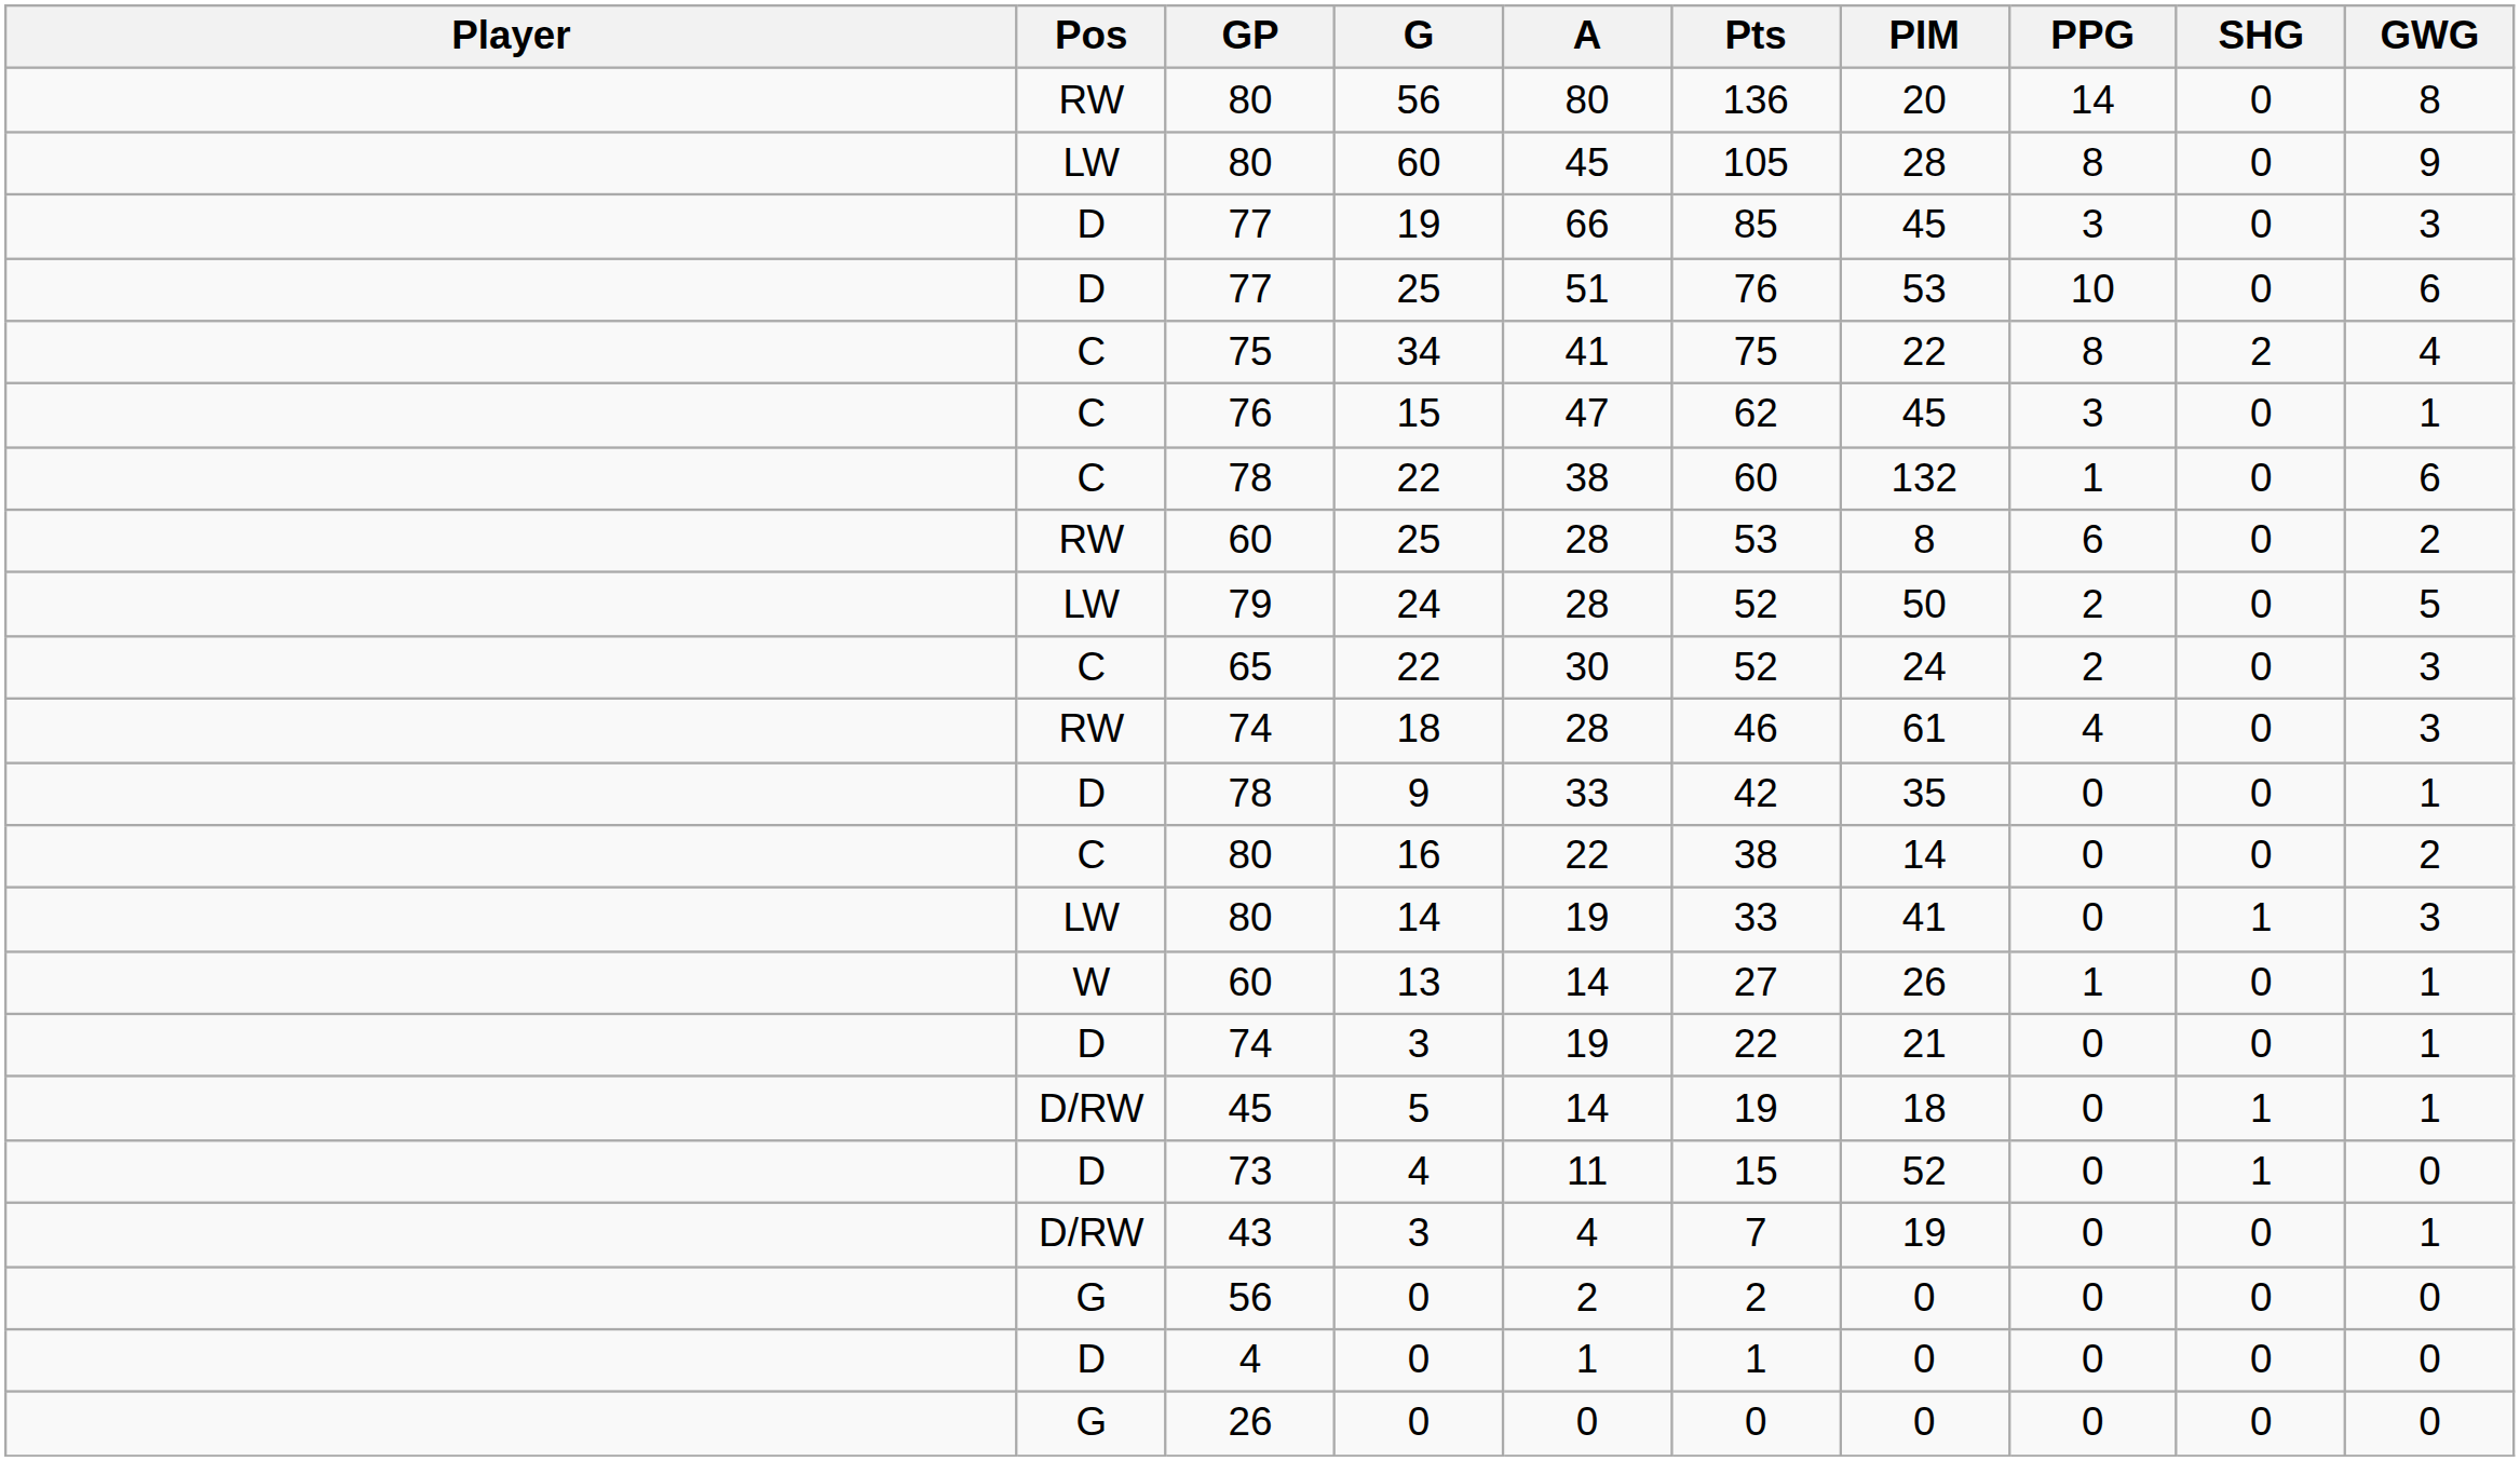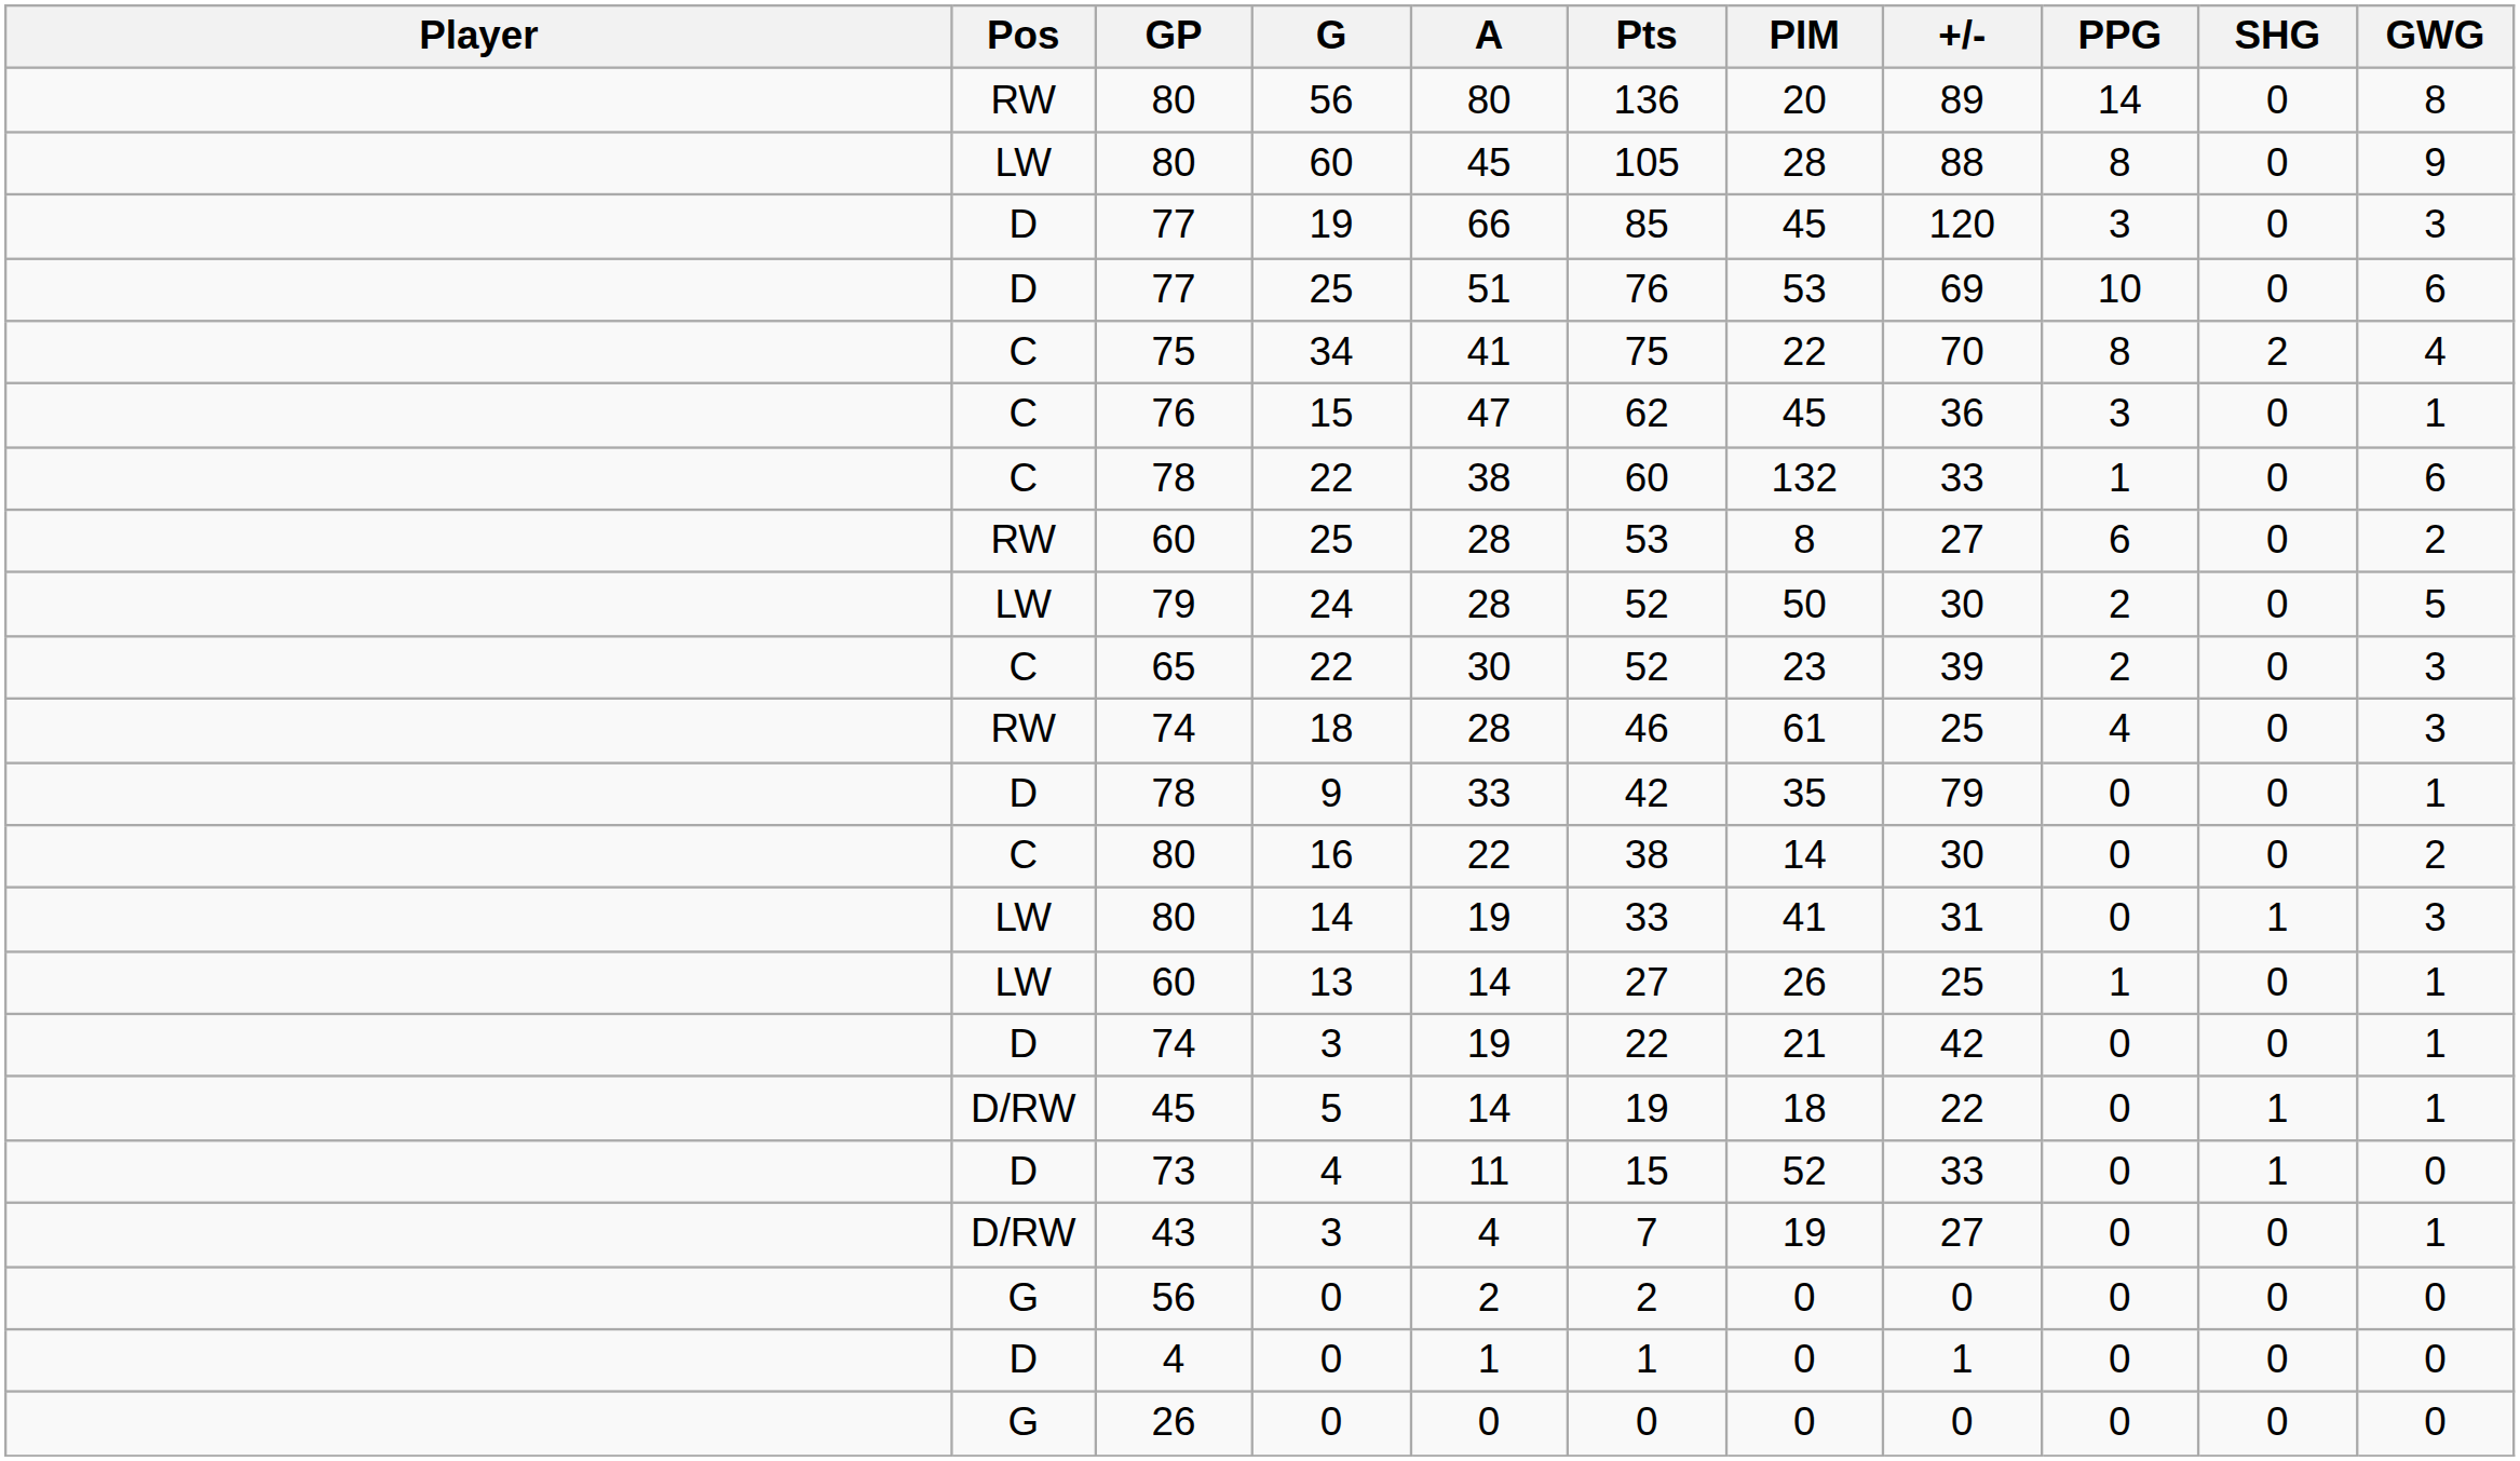 <table class="wikitable sortable" width="80%">
 <tr ALIGN="center">
 <th bgcolor="#DDDDFF" width="30%">Player</th>
 <th bgcolor="#DDDDFF" width="3%" title="Position">Pos</th>
 <th bgcolor="#DDDDFF" width="5%" title="Games played">GP</th>
 <th bgcolor="#DDDDFF" width="5%" title="Goals">G</th>
 <th bgcolor="#DDDDFF" width="5%" title="Assists">A</th>
 <th bgcolor="#DDDDFF" width="5%" title="Points">Pts</th>
 <th bgcolor="#DDDDFF" width="5%" title="Penalties in Minutes">PIM</th>
+<th bgcolor="#DDDDFF" width="5%" title="Plus/Minus">+/-</th>
 <th bgcolor="#DDDDFF" width="5%" title="Power Play Goals">PPG</th>
 <th bgcolor="#DDDDFF" width="5%" title="Short-handed Goals">SHG</th>
 <th bgcolor="#DDDDFF" width="5%" title="Game-winning Goals">GWG</th>
 </tr>
 <tr align="center">
 <td align="right"></td>
 <td>RW</td>
 <td>80</td>
 <td>56</td>
 <td>80</td>
 <td>136</td>
 <td>20</td>
+<td>89</td>
 <td>14</td>
 <td>0</td>
 <td>8</td>
 </tr>
 <tr align="center">
 <td align="right"></td>
 <td>LW</td>
 <td>80</td>
 <td>60</td>
 <td>45</td>
 <td>105</td>
 <td>28</td>
+<td>88</td>
 <td>8</td>
 <td>0</td>
 <td>9</td>
 </tr>
 <tr align="center">
 <td align="right"></td>
 <td>D</td>
 <td>77</td>
 <td>19</td>
 <td>66</td>
 <td>85</td>
 <td>45</td>
+<td>120</td>
 <td>3</td>
 <td>0</td>
 <td>3</td>
 </tr>
 <tr align="center">
 <td align="right"></td>
 <td>D</td>
 <td>77</td>
 <td>25</td>
 <td>51</td>
 <td>76</td>
 <td>53</td>
+<td>69</td>
 <td>10</td>
 <td>0</td>
 <td>6</td>
 </tr>
 <tr align="center">
 <td align="right"></td>
 <td>C</td>
 <td>75</td>
 <td>34</td>
 <td>41</td>
 <td>75</td>
 <td>22</td>
+<td>70</td>
 <td>8</td>
 <td>2</td>
 <td>4</td>
 </tr>
 <tr align="center">
 <td align="right"></td>
 <td>C</td>
 <td>76</td>
 <td>15</td>
 <td>47</td>
 <td>62</td>
 <td>45</td>
+<td>36</td>
 <td>3</td>
 <td>0</td>
 <td>1</td>
 </tr>
 <tr align="center">
 <td align="right"></td>
 <td>C</td>
 <td>78</td>
 <td>22</td>
 <td>38</td>
 <td>60</td>
 <td>132</td>
+<td>33</td>
 <td>1</td>
 <td>0</td>
 <td>6</td>
 </tr>
 <tr align="center">
 <td align="right"></td>
 <td>RW</td>
 <td>60</td>
 <td>25</td>
 <td>28</td>
 <td>53</td>
 <td>8</td>
+<td>27</td>
 <td>6</td>
 <td>0</td>
 <td>2</td>
 </tr>
 <tr align="center">
 <td align="right"></td>
 <td>LW</td>
 <td>79</td>
 <td>24</td>
 <td>28</td>
 <td>52</td>
 <td>50</td>
+<td>30</td>
 <td>2</td>
 <td>0</td>
 <td>5</td>
 </tr>
 <tr align="center">
 <td align="right"></td>
 <td>C</td>
 <td>65</td>
 <td>22</td>
 <td>30</td>
 <td>52</td>
-<td>24</td>
+<td>23</td>
+<td>39</td>
 <td>2</td>
 <td>0</td>
 <td>3</td>
 </tr>
 <tr align="center">
 <td align="right"></td>
 <td>RW</td>
 <td>74</td>
 <td>18</td>
 <td>28</td>
 <td>46</td>
 <td>61</td>
+<td>25</td>
 <td>4</td>
 <td>0</td>
 <td>3</td>
 </tr>
 <tr align="center">
 <td align="right"></td>
 <td>D</td>
 <td>78</td>
 <td>9</td>
 <td>33</td>
 <td>42</td>
 <td>35</td>
+<td>79</td>
 <td>0</td>
 <td>0</td>
 <td>1</td>
 </tr>
 <tr align="center">
 <td align="right"></td>
 <td>C</td>
 <td>80</td>
 <td>16</td>
 <td>22</td>
 <td>38</td>
 <td>14</td>
+<td>30</td>
 <td>0</td>
 <td>0</td>
 <td>2</td>
 </tr>
 <tr align="center">
 <td align="right"></td>
 <td>LW</td>
 <td>80</td>
 <td>14</td>
 <td>19</td>
 <td>33</td>
 <td>41</td>
+<td>31</td>
 <td>0</td>
 <td>1</td>
 <td>3</td>
 </tr>
 <tr align="center">
 <td align="right"></td>
-<td>W</td>
+<td>LW</td>
 <td>60</td>
 <td>13</td>
 <td>14</td>
 <td>27</td>
 <td>26</td>
+<td>25</td>
 <td>1</td>
 <td>0</td>
 <td>1</td>
 </tr>
 <tr align="center">
 <td align="right"></td>
 <td>D</td>
 <td>74</td>
 <td>3</td>
 <td>19</td>
 <td>22</td>
 <td>21</td>
+<td>42</td>
 <td>0</td>
 <td>0</td>
 <td>1</td>
 </tr>
 <tr align="center">
 <td align="right"></td>
 <td>D/RW</td>
 <td>45</td>
 <td>5</td>
 <td>14</td>
 <td>19</td>
 <td>18</td>
+<td>22</td>
 <td>0</td>
 <td>1</td>
 <td>1</td>
 </tr>
 <tr align="center">
 <td align="right"></td>
 <td>D</td>
 <td>73</td>
 <td>4</td>
 <td>11</td>
 <td>15</td>
 <td>52</td>
+<td>33</td>
 <td>0</td>
 <td>1</td>
 <td>0</td>
 </tr>
 <tr align="center">
 <td align="right"></td>
 <td>D/RW</td>
 <td>43</td>
 <td>3</td>
 <td>4</td>
 <td>7</td>
 <td>19</td>
+<td>27</td>
 <td>0</td>
 <td>0</td>
 <td>1</td>
 </tr>
 <tr align="center">
 <td align="right"></td>
 <td>G</td>
 <td>56</td>
 <td>0</td>
 <td>2</td>
 <td>2</td>
 <td>0</td>
 <td>0</td>
 <td>0</td>
 <td>0</td>
+<td>0</td>
 </tr>
 <tr align="center">
 <td align="right"></td>
 <td>D</td>
 <td>4</td>
 <td>0</td>
 <td>1</td>
 <td>1</td>
 <td>0</td>
+<td>1</td>
 <td>0</td>
 <td>0</td>
 <td>0</td>
 </tr>
 <tr align="center">
 <td align="right"></td>
 <td>G</td>
 <td>26</td>
 <td>0</td>
 <td>0</td>
 <td>0</td>
 <td>0</td>
 <td>0</td>
 <td>0</td>
 <td>0</td>
+<td>0</td>
 </tr>
 </table>
